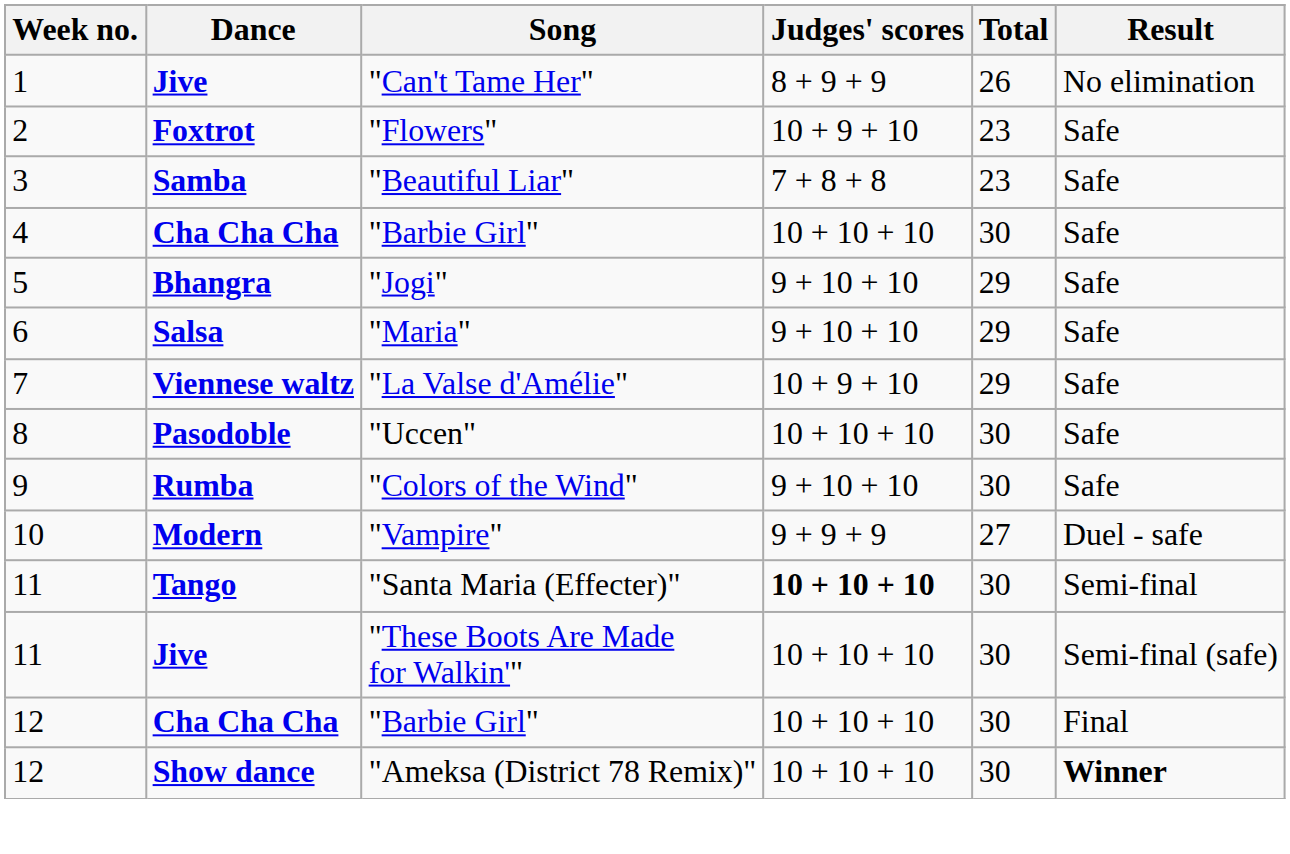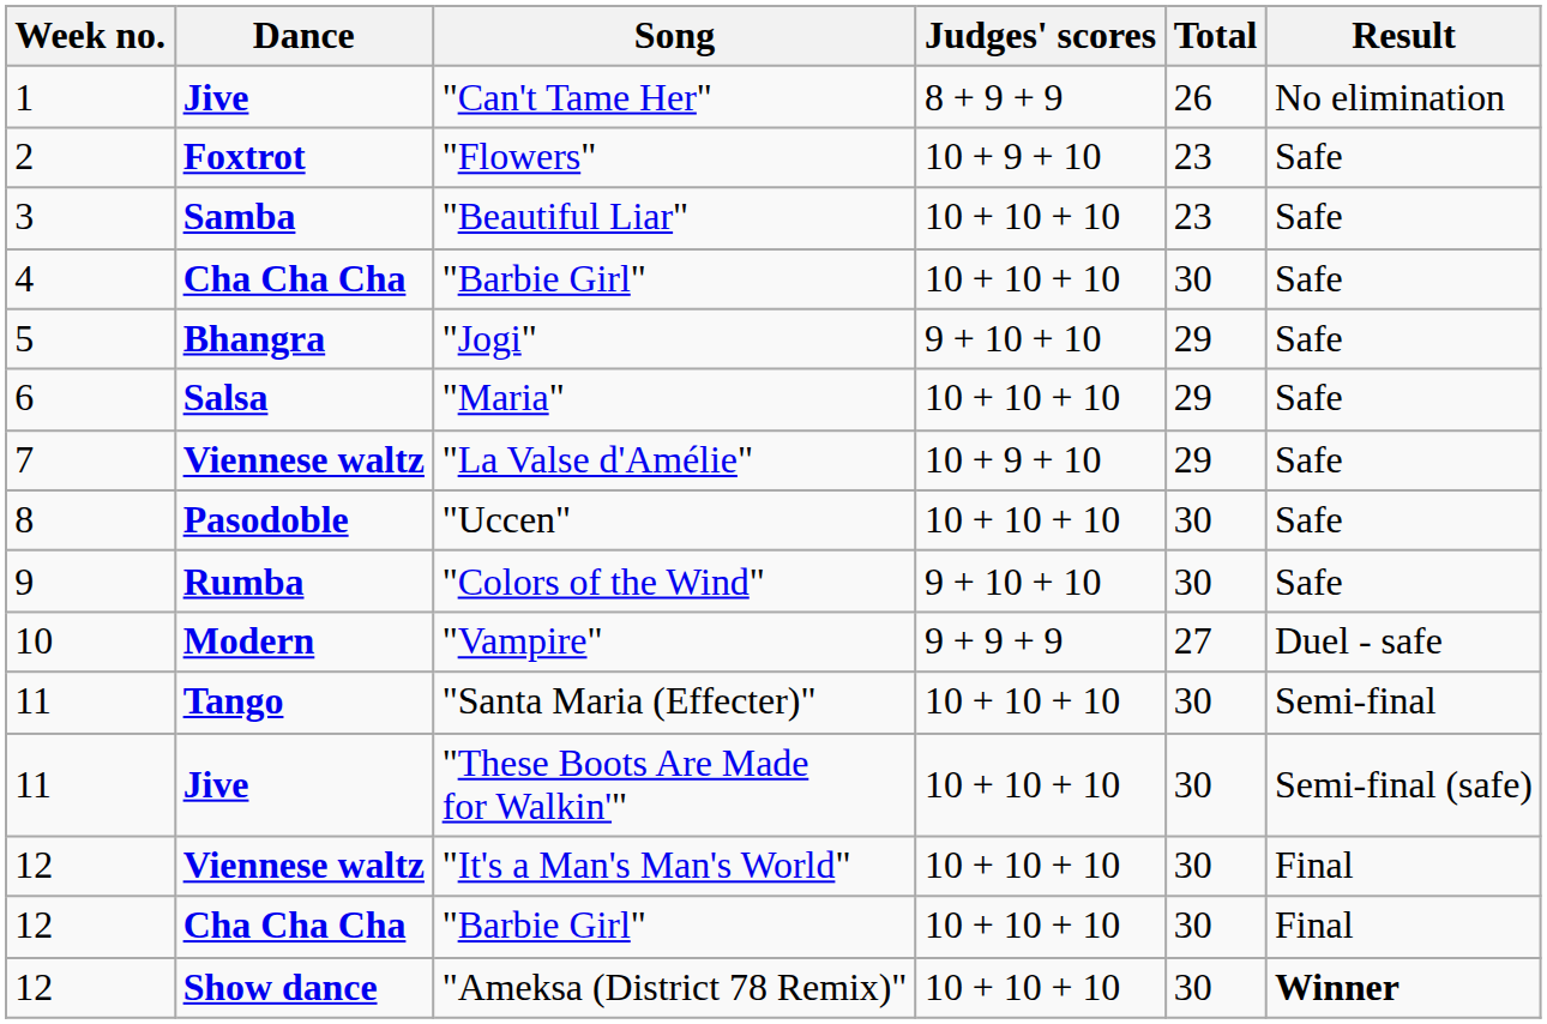 <table class="wikitable">
 <tr>
 <th>Week no.</th>
 <th>Dance</th>
 <th>Song</th>
 <th>Judges' scores</th>
 <th>Total</th>
 <th>Result</th>
 </tr>
 <tr>
 <td>1</td>
 <td><strong><a href='#'>Jive</a></strong></td>
 <td>"<a href='#'>Can't Tame Her</a>"</td>
 <td>8 + 9 + 9</td>
 <td>26</td>
 <td>No elimination</td>
 </tr>
 <tr>
 <td>2</td>
 <td><strong><a href='#'>Foxtrot</a></strong></td>
 <td>"<a href='#'>Flowers</a>"</td>
 <td>10 + 9 + 10</td>
 <td>23</td>
 <td>Safe</td>
 </tr>
 <tr>
 <td>3</td>
 <td><strong><a href='#'>Samba</a></strong></td>
 <td>"<a href='#'>Beautiful Liar</a>"</td>
-<td>7 + 8 + 8</td>
+<td>10 + 10 + 10</td>
 <td>23</td>
 <td>Safe</td>
 </tr>
 <tr>
 <td>4</td>
 <td><strong><a href='#'>Cha Cha Cha</a></strong></td>
 <td>"<a href='#'>Barbie Girl</a>"</td>
 <td>10 + 10 + 10</td>
 <td>30</td>
 <td>Safe</td>
 </tr>
 <tr>
 <td>5</td>
 <td><strong><a href='#'>Bhangra</a></strong></td>
 <td>"<a href='#'>Jogi</a>"</td>
 <td>9 + 10 + 10</td>
 <td>29</td>
 <td>Safe</td>
 </tr>
 <tr>
 <td>6</td>
 <td><strong><a href='#'>Salsa</a></strong></td>
 <td>"<a href='#'>Maria</a>"</td>
-<td>9 + 10 + 10</td>
+<td>10 + 10 + 10</td>
 <td>29</td>
 <td>Safe</td>
 </tr>
 <tr>
 <td>7</td>
 <td><strong><a href='#'>Viennese waltz</a></strong></td>
 <td>"<a href='#'>La Valse d'Amélie</a>"</td>
 <td>10 + 9 + 10</td>
 <td>29</td>
 <td>Safe</td>
 </tr>
 <tr>
 <td>8</td>
 <td><strong><a href='#'>Pasodoble</a></strong></td>
 <td>"Uccen"</td>
 <td>10 + 10 + 10</td>
 <td>30</td>
 <td>Safe</td>
 </tr>
 <tr>
 <td>9</td>
 <td><strong><a href='#'>Rumba</a></strong></td>
 <td>"<a href='#'>Colors of the Wind</a>"</td>
 <td>9 + 10 + 10</td>
 <td>30</td>
 <td>Safe</td>
 </tr>
 <tr>
 <td>10</td>
 <td><strong><a href='#'>Modern</a></strong></td>
 <td>"<a href='#'>Vampire</a>"</td>
 <td>9 + 9 + 9</td>
 <td>27</td>
 <td>Duel - safe</td>
 </tr>
 <tr>
 <td>11</td>
 <td><strong><a href='#'>Tango</a></strong></td>
 <td>"Santa Maria (Effecter)"</td>
-<td><strong>10 + 10 + 10</strong></td>
+<td>10 + 10 + 10</td>
 <td>30</td>
 <td>Semi-final</td>
 </tr>
 <tr>
 <td>11</td>
 <td><strong><a href='#'>Jive</a></strong></td>
 <td>"<a href='#'>These Boots Are Made</a><br><a href='#'>for Walkin'</a>"</td>
 <td>10 + 10 + 10</td>
 <td>30</td>
 <td>Semi-final (safe)</td>
+</tr>
+<tr>
+<td>12</td>
+<td><strong><a href='#'>Viennese waltz</a></strong></td>
+<td>"<a href='#'>It's a Man's Man's World</a>"</td>
+<td>10 + 10 + 10</td>
+<td>30</td>
+<td>Final</td>
 </tr>
 <tr>
 <td>12</td>
 <td><strong><a href='#'>Cha Cha Cha</a></strong></td>
 <td>"<a href='#'>Barbie Girl</a>"</td>
 <td>10 + 10 + 10</td>
 <td>30</td>
 <td>Final</td>
 </tr>
 <tr>
 <td>12</td>
 <td><strong><a href='#'>Show dance</a></strong></td>
 <td>"Ameksa (District 78 Remix)"</td>
 <td>10 + 10 + 10</td>
 <td>30</td>
 <td><strong>Winner</strong></td>
 </tr>
 </table>
